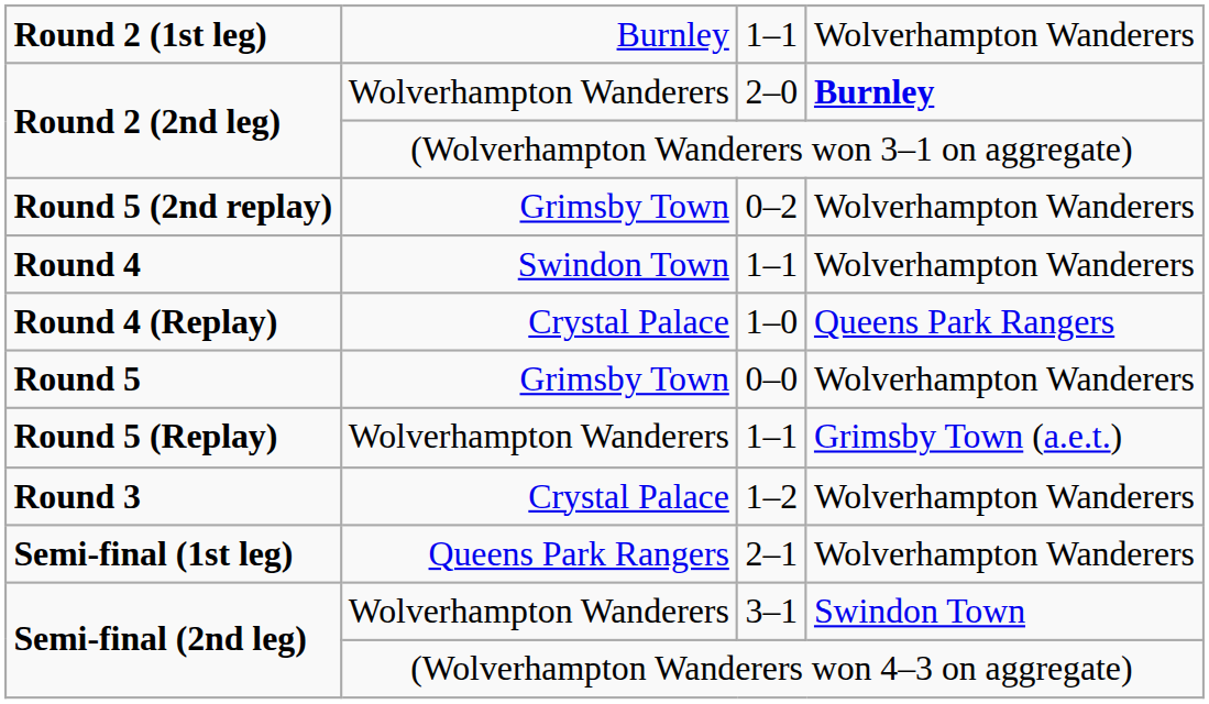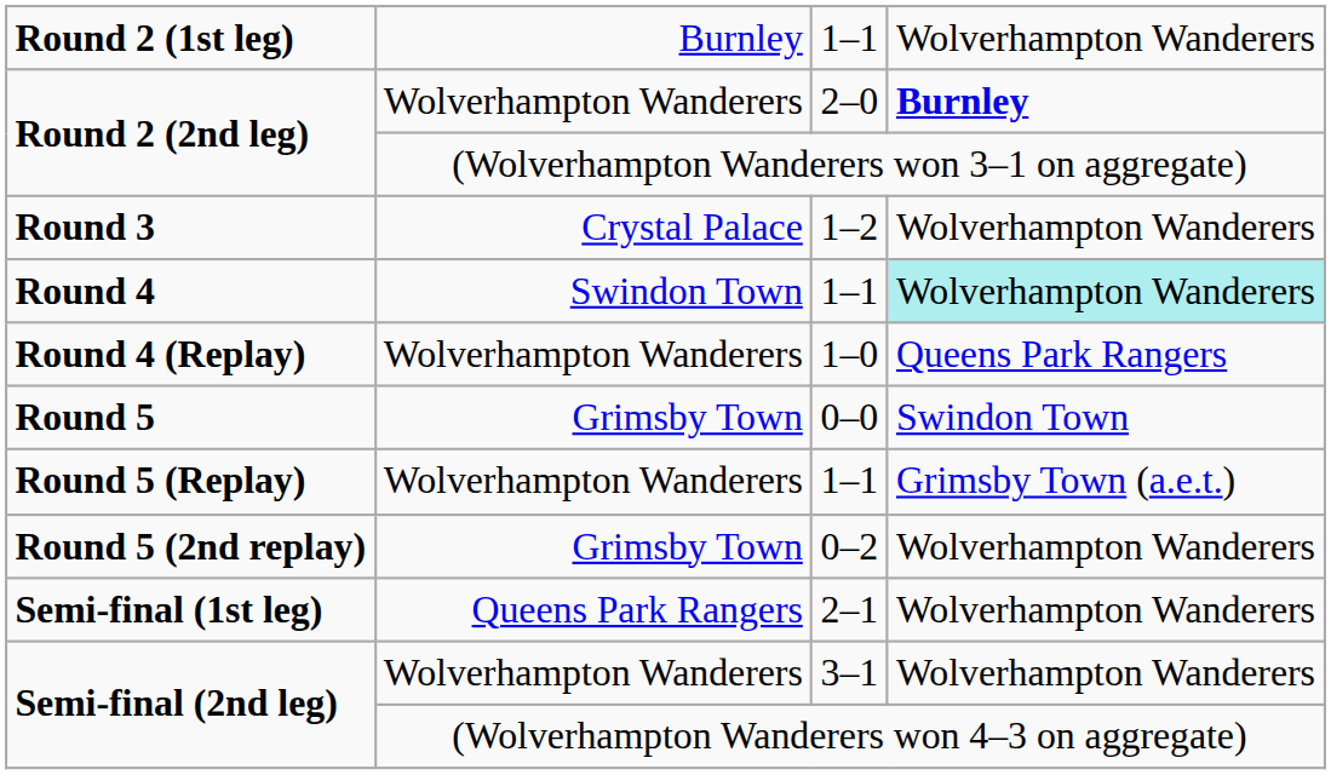 <table class="wikitable" style="font-size: 95%;">
 <tr>
 <td><strong>Round 2 (1st leg)</strong></td>
 <td align=right><a href='#'>Burnley</a></td>
 <td>1–1</td>
 <td>Wolverhampton Wanderers</td>
 </tr>
 <tr>
 <td rowspan=2><strong>Round 2 (2nd leg)</strong></td>
 <td align=right>Wolverhampton Wanderers</td>
 <td>2–0</td>
 <td><strong><a href='#'>Burnley</a></strong></td>
 </tr>
 <tr>
 <td colspan=3 align=center>(Wolverhampton Wanderers won 3–1 on aggregate)</td>
 </tr>
 <tr>
-<td><strong>Round 5 (2nd replay)</strong></td>
-<td align=right><a href='#'>Grimsby Town</a></td>
-<td>0–2</td>
+<td><strong>Round 3</strong></td>
+<td align=right><a href='#'>Crystal Palace</a></td>
+<td>1–2</td>
 <td>Wolverhampton Wanderers</td>
 </tr>
 <tr>
 <td><strong>Round 4</strong></td>
 <td align=right><a href='#'>Swindon Town</a></td>
 <td>1–1</td>
-<td>Wolverhampton Wanderers</td>
+<td style="background: paleturquoise;">Wolverhampton Wanderers</td>
 </tr>
 <tr>
 <td><strong>Round 4 (Replay)</strong></td>
-<td align=right><a href='#'>Crystal Palace</a></td>
+<td align=right>Wolverhampton Wanderers</td>
 <td>1–0</td>
 <td><a href='#'>Queens Park Rangers</a></td>
 </tr>
 <tr>
 <td><strong>Round 5</strong></td>
 <td align=right><a href='#'>Grimsby Town</a></td>
 <td>0–0</td>
-<td>Wolverhampton Wanderers</td>
+<td><a href='#'>Swindon Town</a></td>
 </tr>
 <tr>
 <td><strong>Round 5 (Replay)</strong></td>
 <td align=right>Wolverhampton Wanderers</td>
 <td>1–1</td>
 <td><a href='#'>Grimsby Town</a> (<a href='#'>a.e.t.</a>)</td>
 </tr>
 <tr>
-<td><strong>Round 3</strong></td>
-<td align=right><a href='#'>Crystal Palace</a></td>
-<td>1–2</td>
+<td><strong>Round 5 (2nd replay)</strong></td>
+<td align=right><a href='#'>Grimsby Town</a></td>
+<td>0–2</td>
 <td>Wolverhampton Wanderers</td>
 </tr>
 <tr>
 <td><strong>Semi-final (1st leg)</strong></td>
 <td align=right><a href='#'>Queens Park Rangers</a></td>
 <td>2–1</td>
 <td>Wolverhampton Wanderers</td>
 </tr>
 <tr>
 <td rowspan=2><strong>Semi-final (2nd leg)</strong></td>
 <td align=right>Wolverhampton Wanderers</td>
 <td>3–1</td>
-<td><a href='#'>Swindon Town</a></td>
+<td>Wolverhampton Wanderers</td>
 </tr>
 <tr>
 <td colspan=3 align=center>(Wolverhampton Wanderers won 4–3 on aggregate)</td>
 </tr>
 </table>
